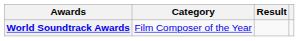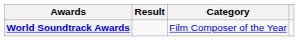 <table class="wikitable plainrowheaders sortable">
 <tr>
 <th scope="col">Awards</th>
+<th scope="col">Result</th>
 <th scope="col">Category</th>
-<th scope="col">Result</th>
 <th scope="col" class="unsortable"></th>
 </tr>
 <tr>
 <th scope="row"><a href='#'>World Soundtrack Awards</a></th>
+<td></td>
 <td><a href='#'>Film Composer of the Year</a></td>
-<td></td>
 <td align="center"></td>
 </tr>
 </table>
